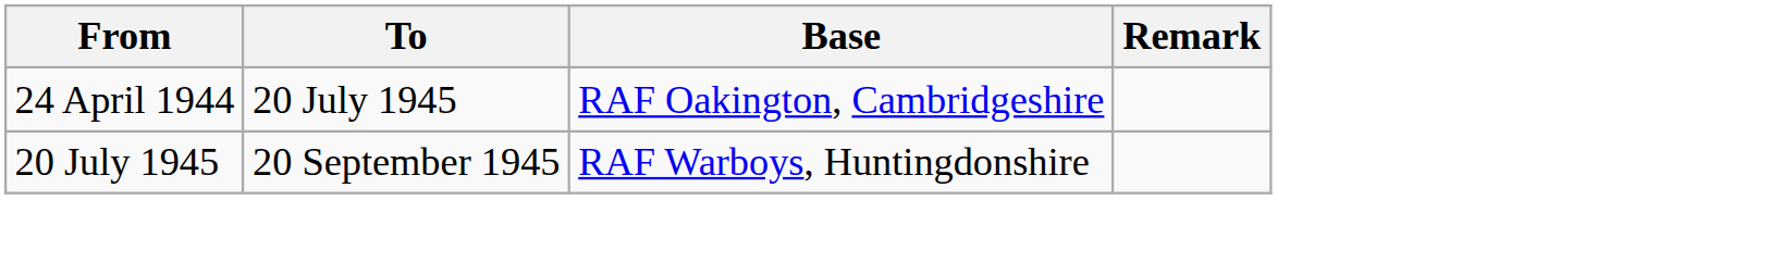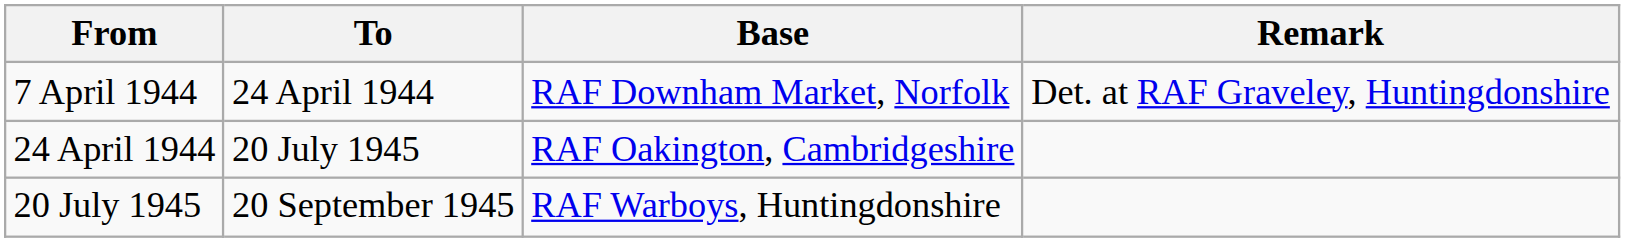 <table class="wikitable">
 <tr>
 <th>From</th>
 <th>To</th>
 <th>Base</th>
 <th>Remark</th>
+</tr>
+<tr>
+<td>7 April 1944</td>
+<td>24 April 1944</td>
+<td><a href='#'>RAF Downham Market</a>, <a href='#'>Norfolk</a></td>
+<td>Det. at <a href='#'>RAF Graveley</a>, <a href='#'>Huntingdonshire</a></td>
 </tr>
 <tr>
 <td>24 April 1944</td>
 <td>20 July 1945</td>
 <td><a href='#'>RAF Oakington</a>, <a href='#'>Cambridgeshire</a></td>
 <td></td>
 </tr>
 <tr>
 <td>20 July 1945</td>
 <td>20 September 1945</td>
 <td><a href='#'>RAF Warboys</a>, Huntingdonshire</td>
 <td></td>
 </tr>
 </table>
